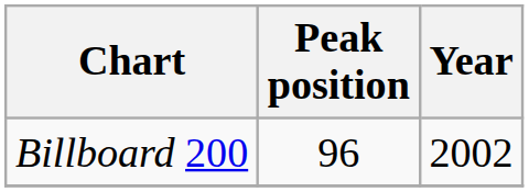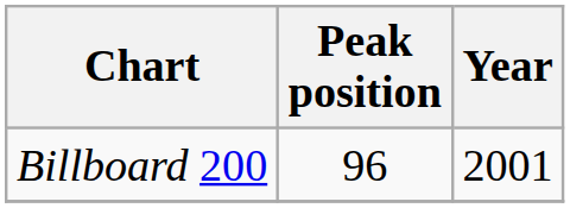 <table class="wikitable">
 <tr>
 <th align="left">Chart</th>
 <th align="left">Peak<br>position</th>
 <th align="left">Year</th>
 </tr>
 <tr>
 <td align="left"><em>Billboard</em> <a href='#'>200</a></td>
 <td align="center">96</td>
-<td align="center">2002</td>
+<td align="center">2001</td>
 </tr>
 <tr>
 </tr>
 </table>
